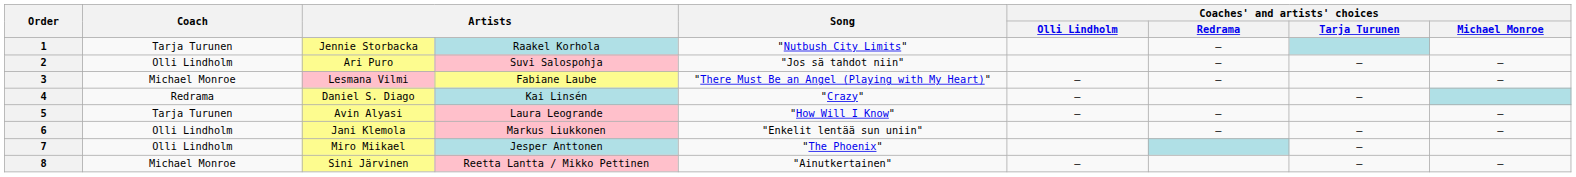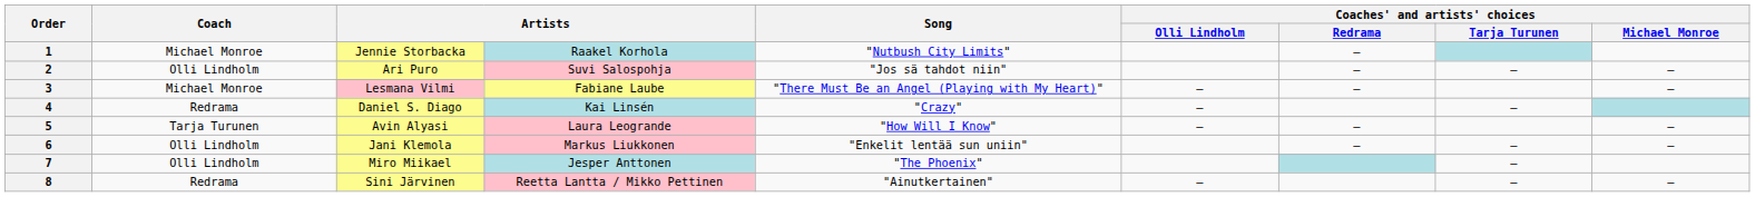 <table class="wikitable" style="text-align:center; width:100%;">
 <tr>
 <th scope="col" style="width:05%;" rowspan=2>Order</th>
 <th scope="col" style="width:14%;" rowspan=2>Coach</th>
 <th scope="col" style="width:24%;" colspan=2 rowspan=2>Artists</th>
 <th scope="col" style="width:21%;" rowspan=2>Song</th>
 <th scope="col" style="width:36%;" colspan=4>Coaches' and artists' choices</th>
 </tr>
 <tr>
 <th style="width:09%;"><a href='#'>Olli Lindholm</a></th>
 <th style="width:09%;"><a href='#'>Redrama</a></th>
 <th style="width:09%;"><a href='#'>Tarja Turunen</a></th>
 <th style="width:09%;"><a href='#'>Michael Monroe</a></th>
 </tr>
 <tr>
 <th scope="col">1</th>
-<td>Tarja Turunen</td>
+<td>Michael Monroe</td>
 <td style="background:#fdfc8f; text-align:center;">Jennie Storbacka</td>
 <td style="background:#B0E0E6; text-align:center;">Raakel Korhola</td>
 <td>"<a href='#'>Nutbush City Limits</a>"</td>
 <td><strong></strong></td>
 <td>—</td>
 <td style="background:#b0e0e6;"><strong></strong></td>
 <td></td>
 </tr>
 <tr>
 <th scope="col">2</th>
 <td>Olli Lindholm</td>
 <td style="background:#fdfc8f; text-align:center;">Ari Puro</td>
 <td style="background:pink; text-align:center;">Suvi Salospohja</td>
 <td>"Jos sä tahdot niin"</td>
 <td></td>
 <td>—</td>
 <td>—</td>
 <td>—</td>
 </tr>
 <tr>
 <th scope="col">3</th>
 <td>Michael Monroe</td>
 <td style="background:pink; text-align:center;">Lesmana Vilmi</td>
 <td style="background:#fdfc8f; text-align:center;">Fabiane Laube</td>
 <td>"<a href='#'>There Must Be an Angel (Playing with My Heart)</a>"</td>
 <td>—</td>
 <td>—</td>
 <td></td>
 <td>—</td>
 </tr>
 <tr>
 <th scope="col">4</th>
 <td>Redrama</td>
 <td style="background:#fdfc8f; text-align:center;">Daniel S. Diago</td>
 <td style="background:#B0E0E6; text-align:center;">Kai Linsén</td>
 <td>"<a href='#'>Crazy</a>"</td>
 <td>—</td>
 <td></td>
 <td>—</td>
 <td style="background:#b0e0e6;"><strong></strong></td>
 </tr>
 <tr>
 <th scope="col">5</th>
 <td>Tarja Turunen</td>
 <td style="background:#fdfc8f; text-align:center;">Avin Alyasi</td>
 <td style="background:pink; text-align:center;">Laura Leogrande</td>
 <td>"<a href='#'>How Will I Know</a>"</td>
 <td>—</td>
 <td>—</td>
 <td></td>
 <td>—</td>
 </tr>
 <tr>
 <th scope="col">6</th>
 <td>Olli Lindholm</td>
 <td style="background:#fdfc8f; text-align:center;">Jani Klemola</td>
 <td style="background:pink; text-align:center;">Markus Liukkonen</td>
 <td>"Enkelit lentää sun uniin"</td>
 <td></td>
 <td>—</td>
 <td>—</td>
 <td>—</td>
 </tr>
 <tr>
 <th scope="col">7</th>
 <td>Olli Lindholm</td>
 <td style="background:#fdfc8f; text-align:center;">Miro Miikael</td>
 <td style="background:#B0E0E6; text-align:center;">Jesper Anttonen</td>
 <td>"<a href='#'>The Phoenix</a>"</td>
 <td><strong></strong></td>
 <td style="background:#b0e0e6;"><strong></strong></td>
 <td>—</td>
 <td></td>
 </tr>
 <tr>
 <th scope="col">8</th>
-<td>Michael Monroe</td>
+<td>Redrama</td>
 <td style="background:#fdfc8f; text-align:center;">Sini Järvinen</td>
 <td style="background:pink; text-align:center;">Reetta Lantta / Mikko Pettinen</td>
 <td>"Ainutkertainen"</td>
 <td>—</td>
 <td></td>
 <td>—</td>
 <td>—</td>
 </tr>
 </table>
